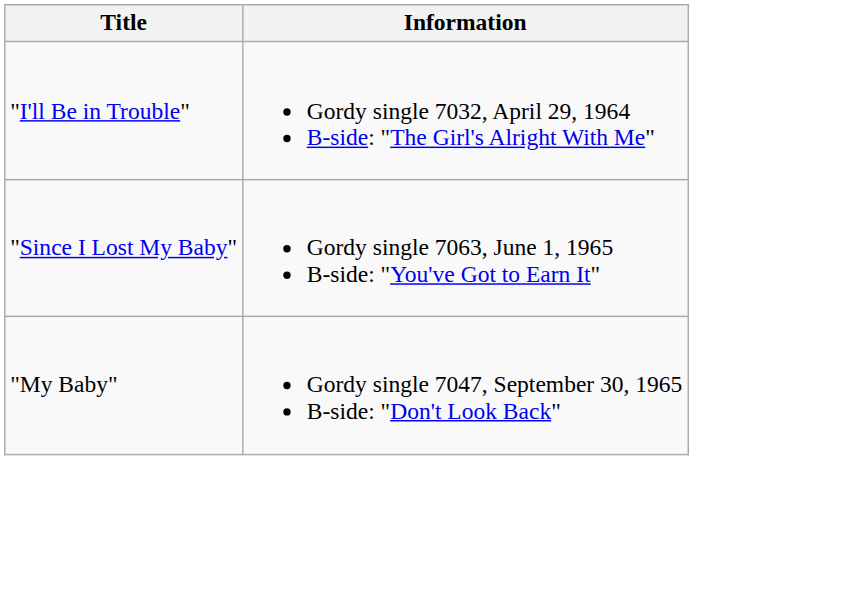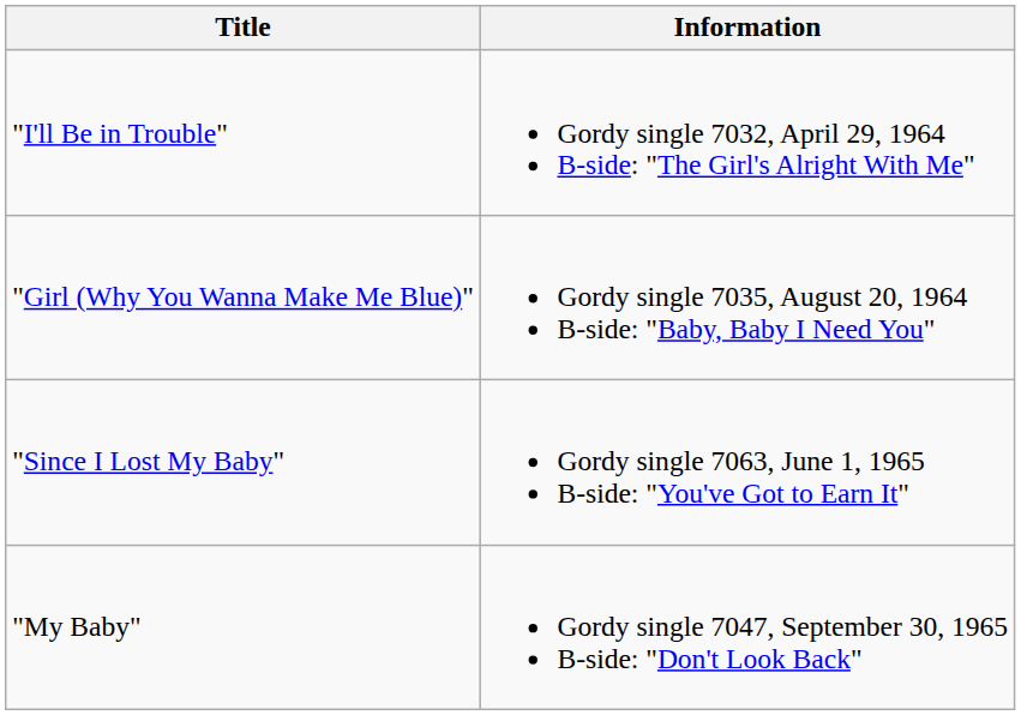 <table class="wikitable">
 <tr>
 <th>Title</th>
 <th>Information</th>
 </tr>
 <tr>
 <td>"<a href='#'>I'll Be in Trouble</a>"</td>
 <td><br><ul><li>Gordy single 7032, April 29, 1964</li><li><a href='#'>B-side</a>: "<a href='#'>The Girl's Alright With Me</a>"</li></ul></td>
 </tr>
 <tr>
+<td>"<a href='#'>Girl (Why You Wanna Make Me Blue)</a>"</td>
+<td><br><ul><li>Gordy single 7035, August 20, 1964</li><li>B-side: "<a href='#'>Baby, Baby I Need You</a>"</li></ul></td>
+</tr>
+<tr>
 <td>"<a href='#'>Since I Lost My Baby</a>"</td>
 <td><br><ul><li>Gordy single 7063, June 1, 1965</li><li>B-side: "<a href='#'>You've Got to Earn It</a>"</li></ul></td>
 </tr>
 <tr>
 <td>"My Baby"</td>
 <td><br><ul><li>Gordy single 7047, September 30, 1965</li><li>B-side: "<a href='#'>Don't Look Back</a>"</li></ul></td>
 </tr>
 </table>
